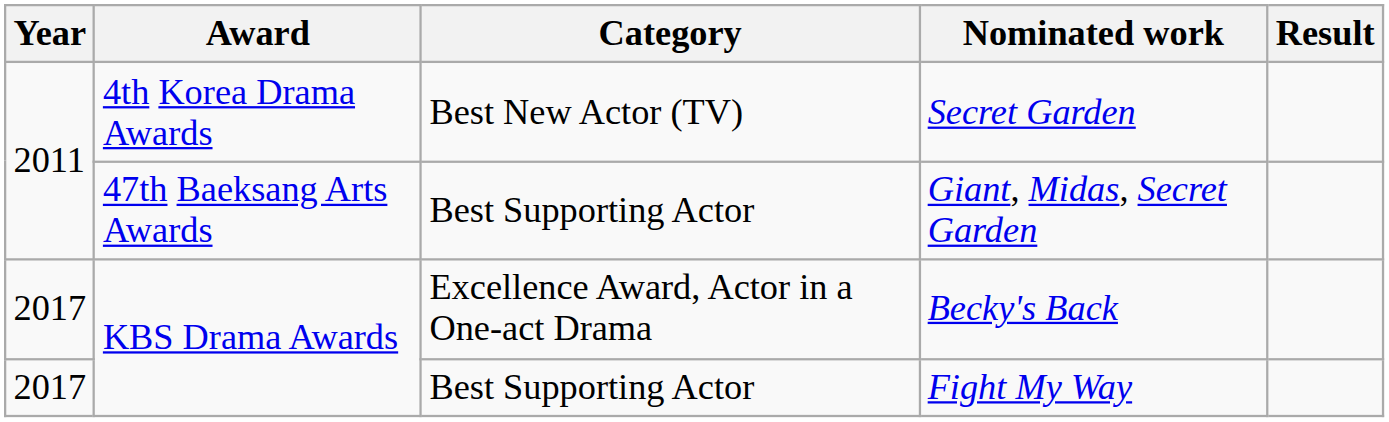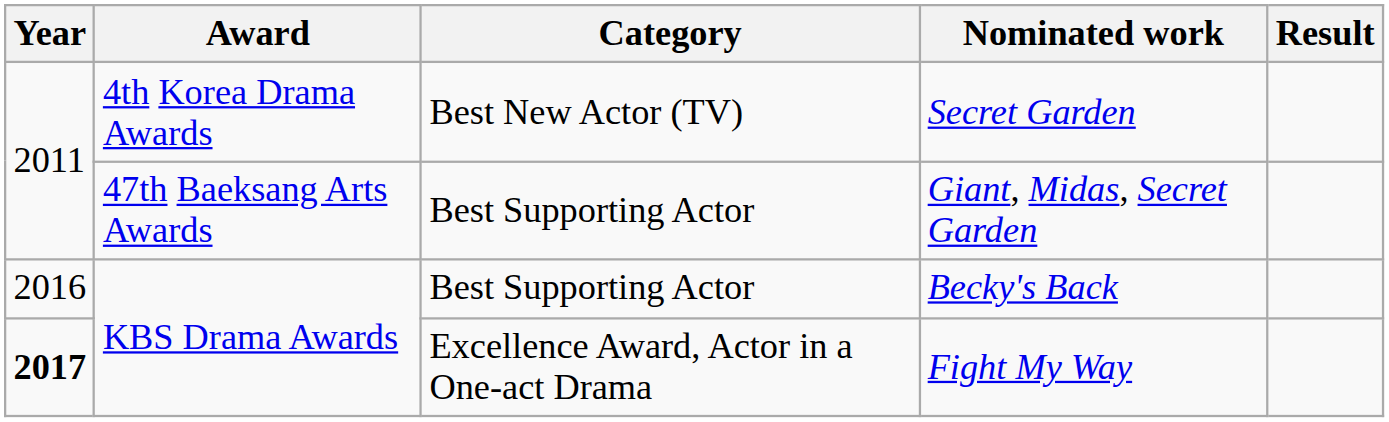 <table class="wikitable sortable">
 <tr>
 <th>Year</th>
 <th>Award</th>
 <th>Category</th>
 <th>Nominated work</th>
 <th>Result</th>
 </tr>
 <tr>
 <td rowspan=2>2011</td>
 <td><a href='#'>4th</a> <a href='#'>Korea Drama Awards</a></td>
 <td>Best New Actor (TV)</td>
 <td><em><a href='#'>Secret Garden</a></em></td>
 <td></td>
 </tr>
 <tr>
 <td><a href='#'>47th</a> <a href='#'>Baeksang Arts Awards</a></td>
 <td>Best Supporting Actor</td>
 <td><em><a href='#'>Giant</a></em>, <em><a href='#'>Midas</a></em>, <em><a href='#'>Secret Garden</a></em></td>
 <td></td>
 </tr>
 <tr>
-<td>2017</td>
+<td>2016</td>
 <td rowspan="2"><a href='#'>KBS Drama Awards</a></td>
-<td>Excellence Award, Actor in a One-act Drama</td>
+<td>Best Supporting Actor</td>
 <td><em><a href='#'>Becky's Back</a></em></td>
 <td></td>
 </tr>
 <tr>
-<td>2017</td>
-<td>Best Supporting Actor</td>
+<td><strong>2017</strong></td>
+<td>Excellence Award, Actor in a One-act Drama</td>
 <td><em><a href='#'>Fight My Way</a></em></td>
 <td></td>
 </tr>
 </table>
